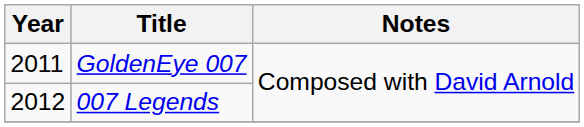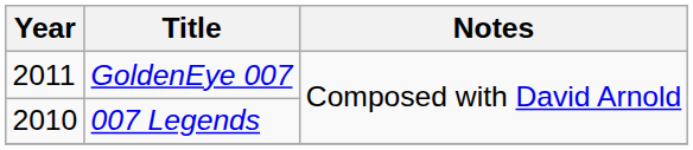 <table class="wikitable sortable">
 <tr>
 <th>Year</th>
 <th>Title</th>
 <th>Notes</th>
 </tr>
 <tr>
 <td>2011</td>
 <td><em><a href='#'>GoldenEye 007</a></em></td>
 <td rowspan=2>Composed with <a href='#'>David Arnold</a></td>
 </tr>
 <tr>
-<td>2012</td>
+<td>2010</td>
 <td><em><a href='#'>007 Legends</a></em></td>
 </tr>
 <tr>
 </tr>
 </table>
